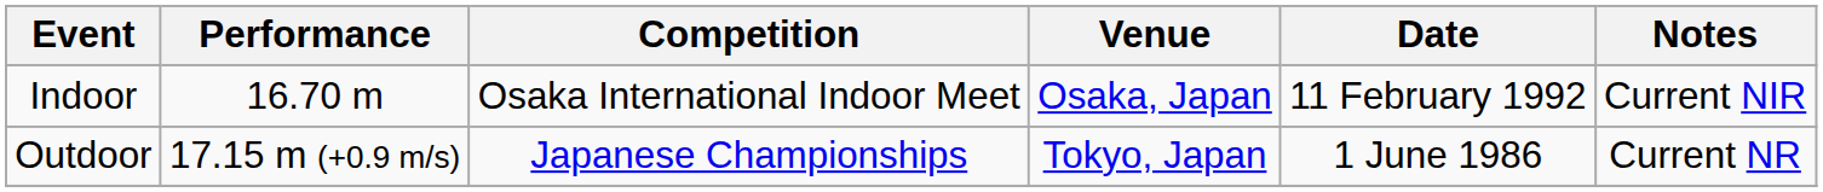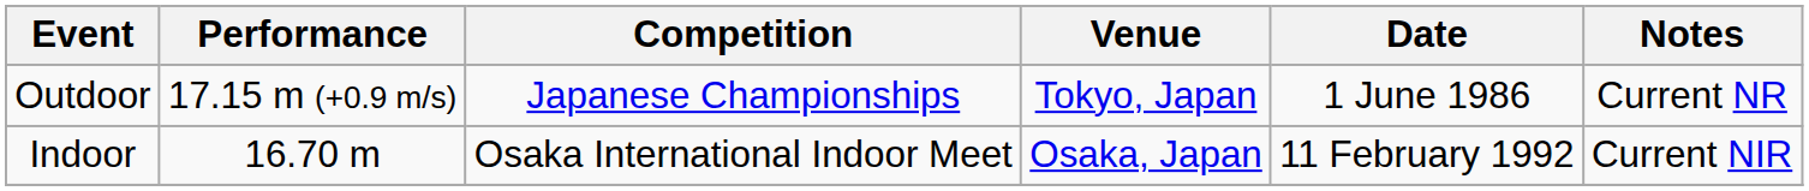 <table class="wikitable" style=text-align:center>
 <tr>
 <th>Event</th>
 <th>Performance</th>
 <th>Competition</th>
 <th>Venue</th>
 <th>Date</th>
 <th>Notes</th>
 </tr>
 <tr>
+<td>Outdoor</td>
+<td>17.15 m <small>(+0.9 m/s)</small></td>
+<td><a href='#'>Japanese Championships</a></td>
+<td><a href='#'>Tokyo, Japan</a></td>
+<td>1 June 1986</td>
+<td>Current <a href='#'>NR</a></td>
+</tr>
+<tr>
 <td>Indoor</td>
 <td>16.70 m</td>
 <td>Osaka International Indoor Meet</td>
 <td><a href='#'>Osaka, Japan</a></td>
 <td>11 February 1992</td>
 <td>Current <a href='#'>NIR</a></td>
 </tr>
 <tr>
-<td>Outdoor</td>
-<td>17.15 m <small>(+0.9 m/s)</small></td>
-<td><a href='#'>Japanese Championships</a></td>
-<td><a href='#'>Tokyo, Japan</a></td>
-<td>1 June 1986</td>
-<td>Current <a href='#'>NR</a></td>
-</tr>
-<tr>
 </tr>
 </table>
